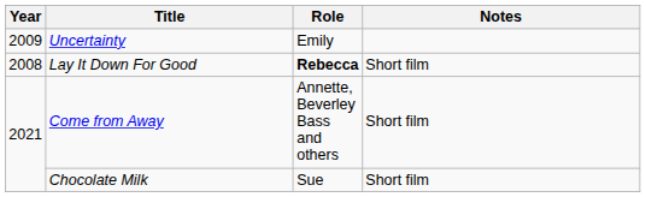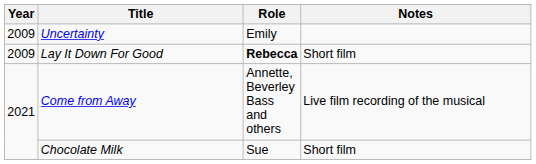 <table role="presentation" class="wikitable mw-collapsible">
 <tr>
 <th>Year</th>
 <th style=min-width:16em>Title</th>
 <th style=min-width:4em>Role</th>
 <th class="unsortable" style=min-width:18em>Notes</th>
 </tr>
 <tr>
 <td>2009</td>
 <td><em><a href='#'>Uncertainty</a></em></td>
 <td>Emily</td>
 <td></td>
 </tr>
 <tr>
-<td>2008</td>
+<td>2009</td>
 <td><em>Lay It Down For Good</em></td>
 <td><strong>Rebecca</strong></td>
 <td>Short film</td>
 </tr>
 <tr>
 <td rowspan="2">2021</td>
 <td><em><a href='#'>Come from Away</a></em></td>
 <td>Annette, Beverley Bass and others</td>
-<td>Short film</td>
+<td>Live film recording of the musical</td>
 </tr>
 <tr>
 <td><em>Chocolate Milk</em></td>
 <td>Sue</td>
 <td>Short film</td>
 </tr>
 </table>
